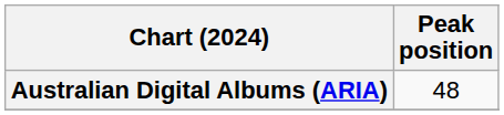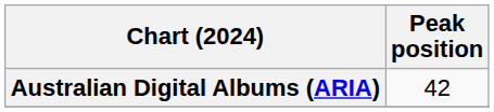 <table class="wikitable sortable plainrowheaders" style="text-align:center">
 <tr>
 <th scope="col">Chart (2024)</th>
 <th scope="col">Peak<br>position</th>
 </tr>
 <tr>
 <th scope="row">Australian Digital Albums (<a href='#'>ARIA</a>)</th>
-<td>48</td>
+<td>42</td>
 </tr>
 <tr>
 </tr>
 <tr>
 </tr>
 <tr>
 </tr>
 </table>
